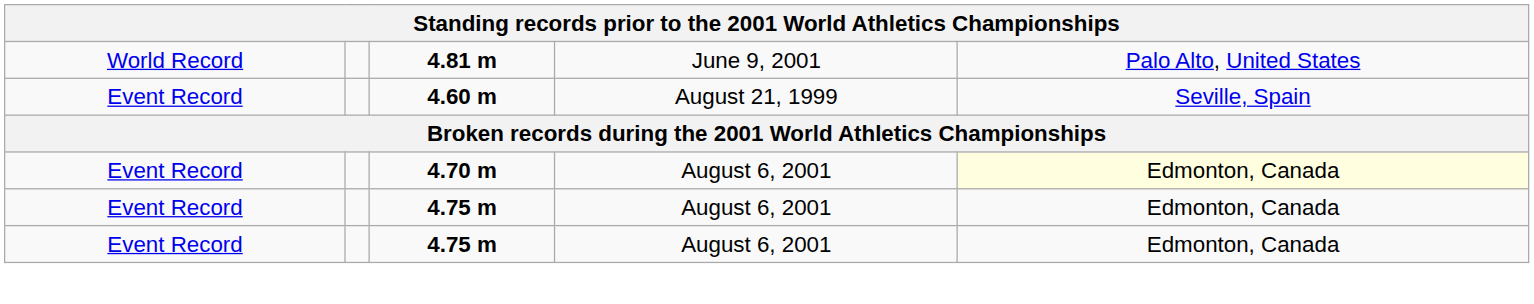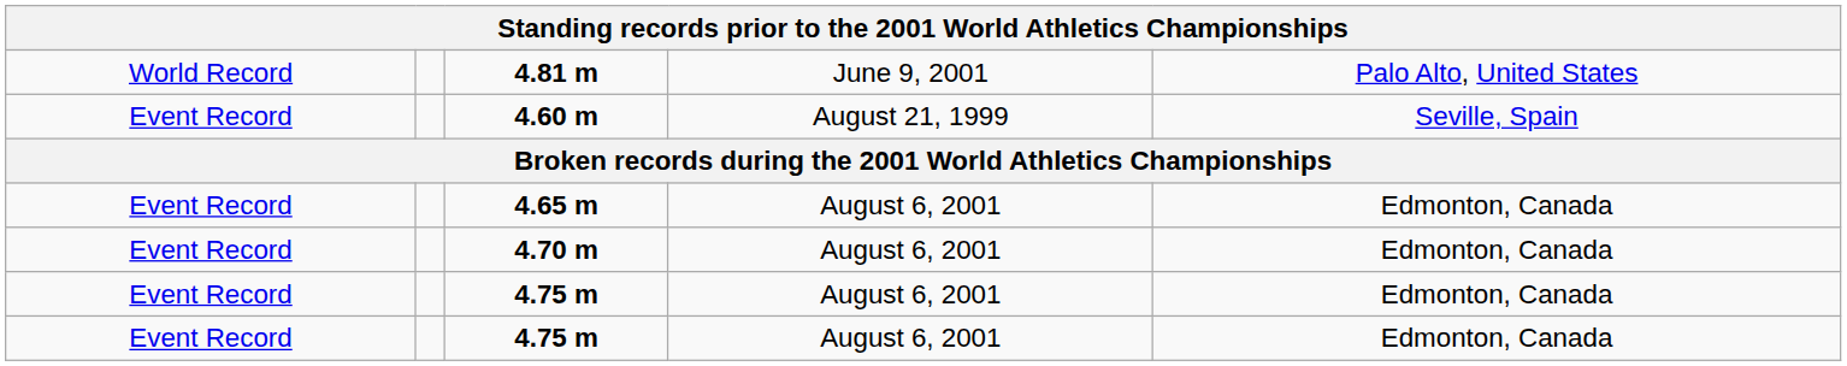 <table class="wikitable" style=" text-align:center; font-size:110%;" width="95%">
 <tr>
 <th colspan="5">Standing records prior to the 2001 World Athletics Championships</th>
 </tr>
 <tr>
 <td><a href='#'>World Record</a></td>
 <td></td>
 <td><strong>4.81 m </strong></td>
 <td>June 9, 2001</td>
 <td> <a href='#'>Palo Alto</a>, <a href='#'>United States</a></td>
 </tr>
 <tr>
 <td><a href='#'>Event Record</a></td>
 <td></td>
 <td><strong>4.60 m </strong></td>
 <td>August 21, 1999</td>
 <td> <a href='#'>Seville, Spain</a></td>
 </tr>
 <tr>
 <th colspan="5">Broken records during the 2001 World Athletics Championships</th>
 </tr>
 <tr>
 <td><a href='#'>Event Record</a></td>
 <td></td>
+<td><strong>4.65 m </strong></td>
+<td>August 6, 2001</td>
+<td> Edmonton, Canada</td>
+</tr>
+<tr>
+<td><a href='#'>Event Record</a></td>
+<td></td>
 <td><strong>4.70 m </strong></td>
 <td>August 6, 2001</td>
-<td style="background: lightyellow;"> Edmonton, Canada</td>
+<td> Edmonton, Canada</td>
 </tr>
 <tr>
 <td><a href='#'>Event Record</a></td>
 <td></td>
 <td><strong>4.75 m </strong></td>
 <td>August 6, 2001</td>
 <td> Edmonton, Canada</td>
 </tr>
 <tr>
 <td><a href='#'>Event Record</a></td>
 <td></td>
 <td><strong>4.75 m </strong></td>
 <td>August 6, 2001</td>
 <td> Edmonton, Canada</td>
 </tr>
 </table>
